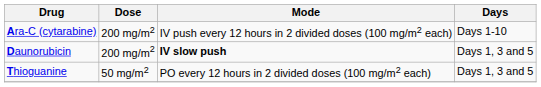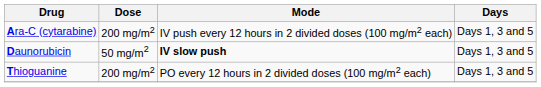 <table class="wikitable">
 <tr>
 <th>Drug</th>
 <th>Dose</th>
 <th>Mode</th>
 <th>Days</th>
 </tr>
 <tr>
 <td><a href='#'><strong>A</strong>ra-C (cytarabine)</a></td>
 <td>200 mg/m<sup>2</sup></td>
 <td>IV push every 12 hours in 2 divided doses (100 mg/m<sup>2</sup> each)</td>
-<td>Days 1-10</td>
+<td>Days 1, 3 and 5</td>
 </tr>
 <tr>
 <td><a href='#'><strong>D</strong>aunorubicin</a></td>
-<td>200 mg/m<sup>2</sup></td>
+<td>50 mg/m<sup>2</sup></td>
 <td><strong>IV slow push</strong></td>
 <td>Days 1, 3 and 5</td>
 </tr>
 <tr>
 <td><a href='#'><strong>T</strong>hioguanine</a></td>
-<td>50 mg/m<sup>2</sup></td>
+<td>200 mg/m<sup>2</sup></td>
 <td>PO every 12 hours in 2 divided doses (100 mg/m<sup>2</sup> each)</td>
 <td>Days 1, 3 and 5</td>
 </tr>
 <tr>
 </tr>
 </table>
